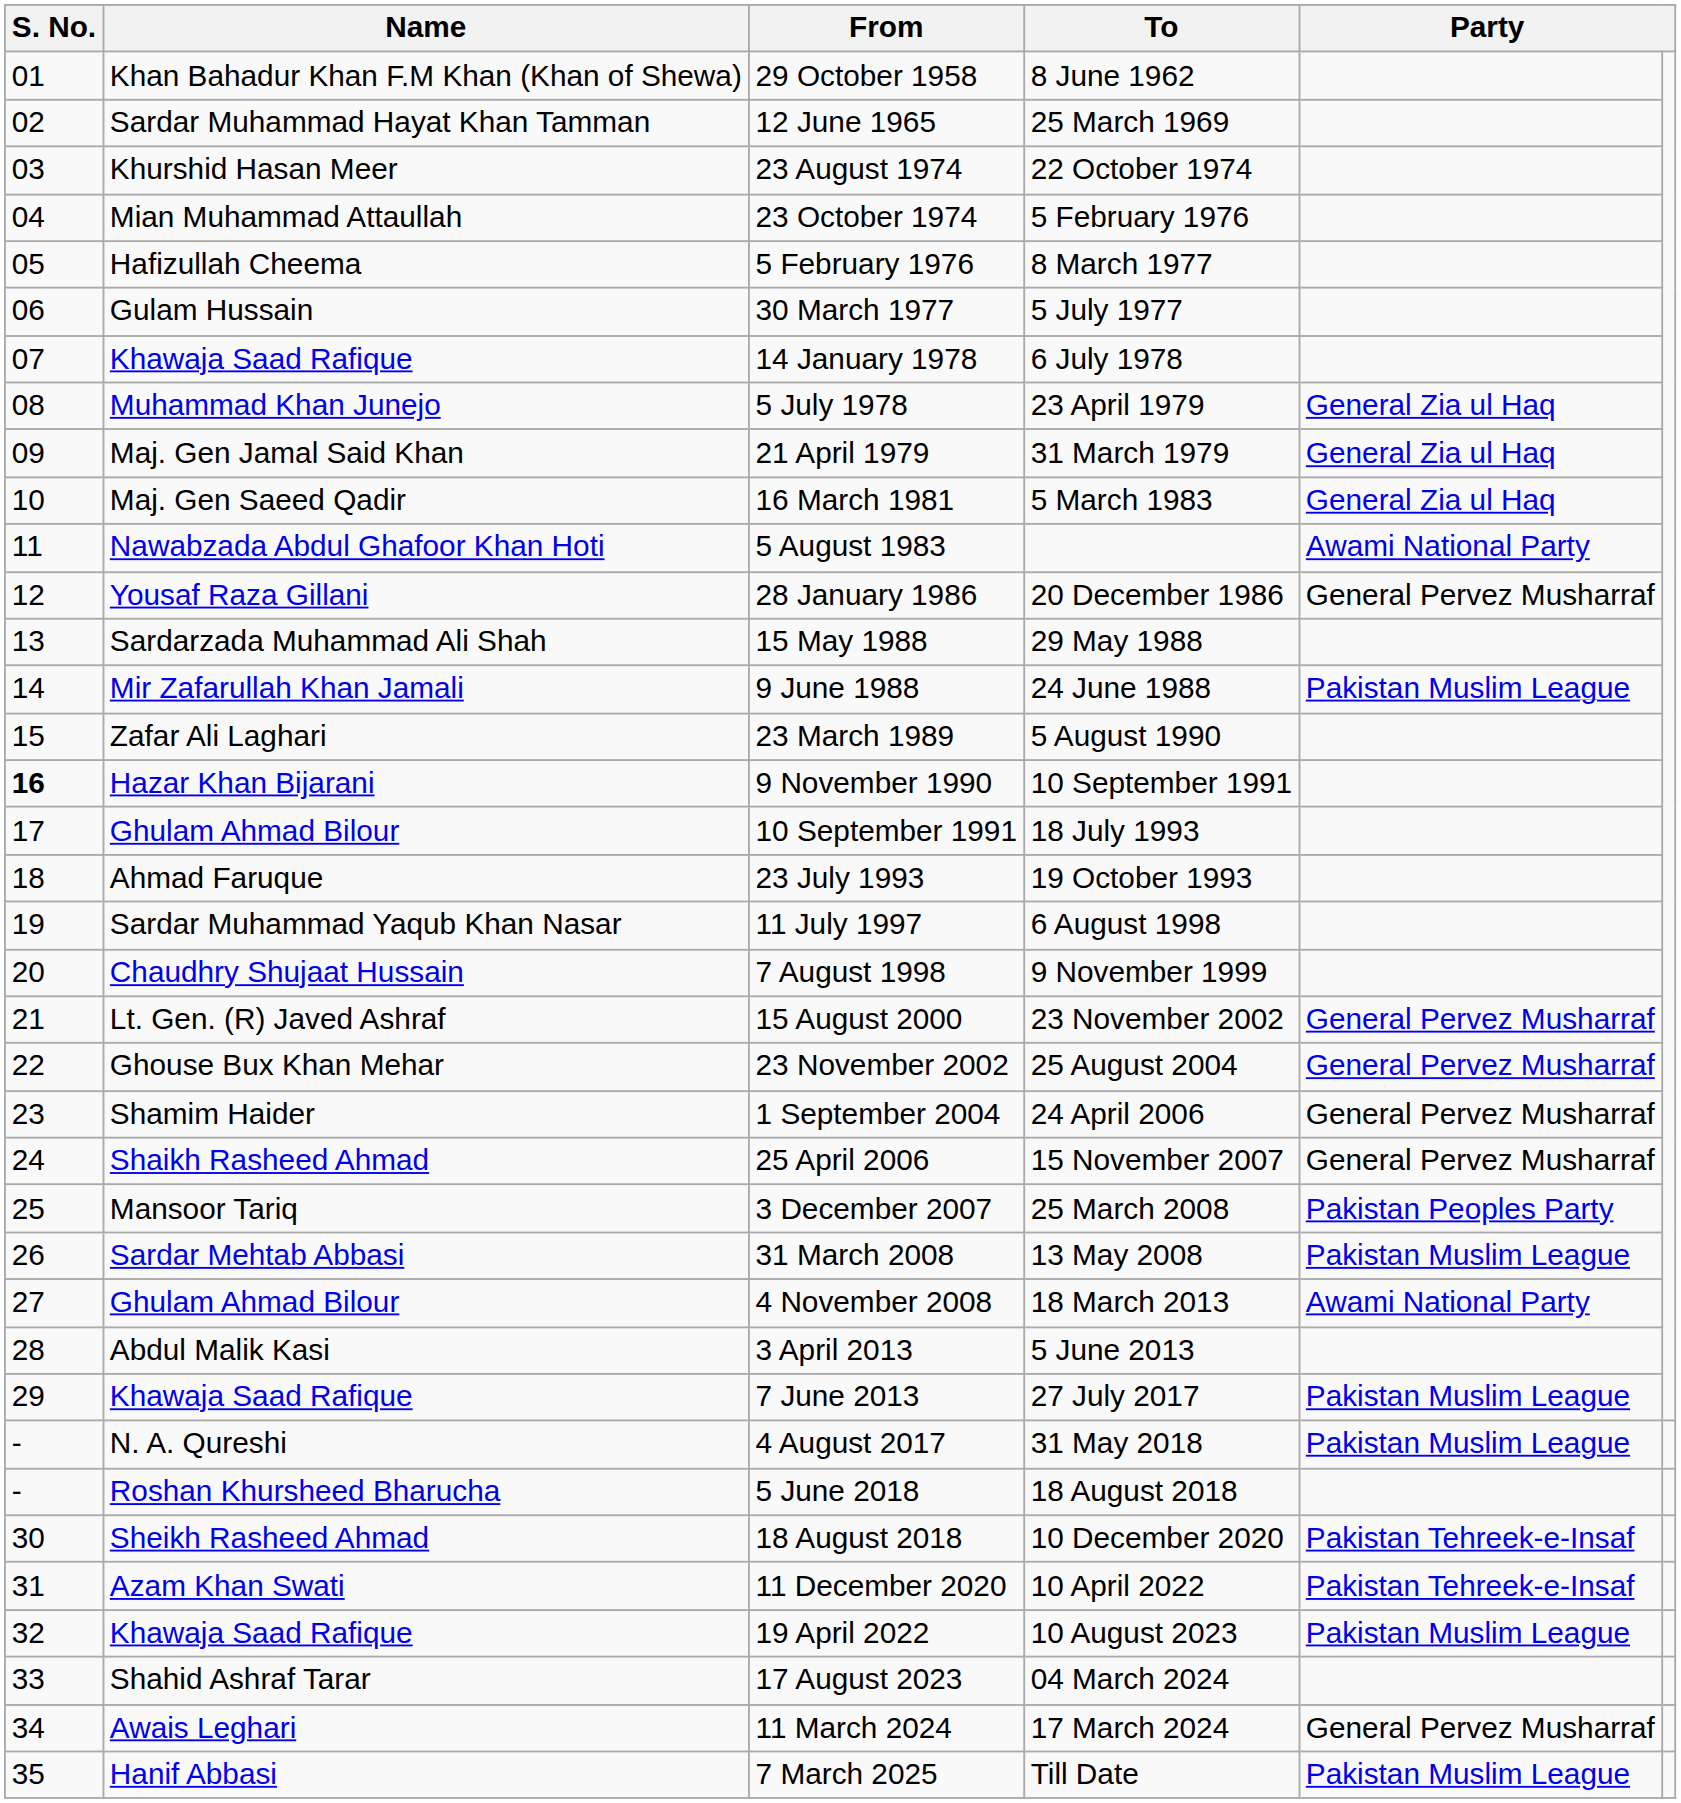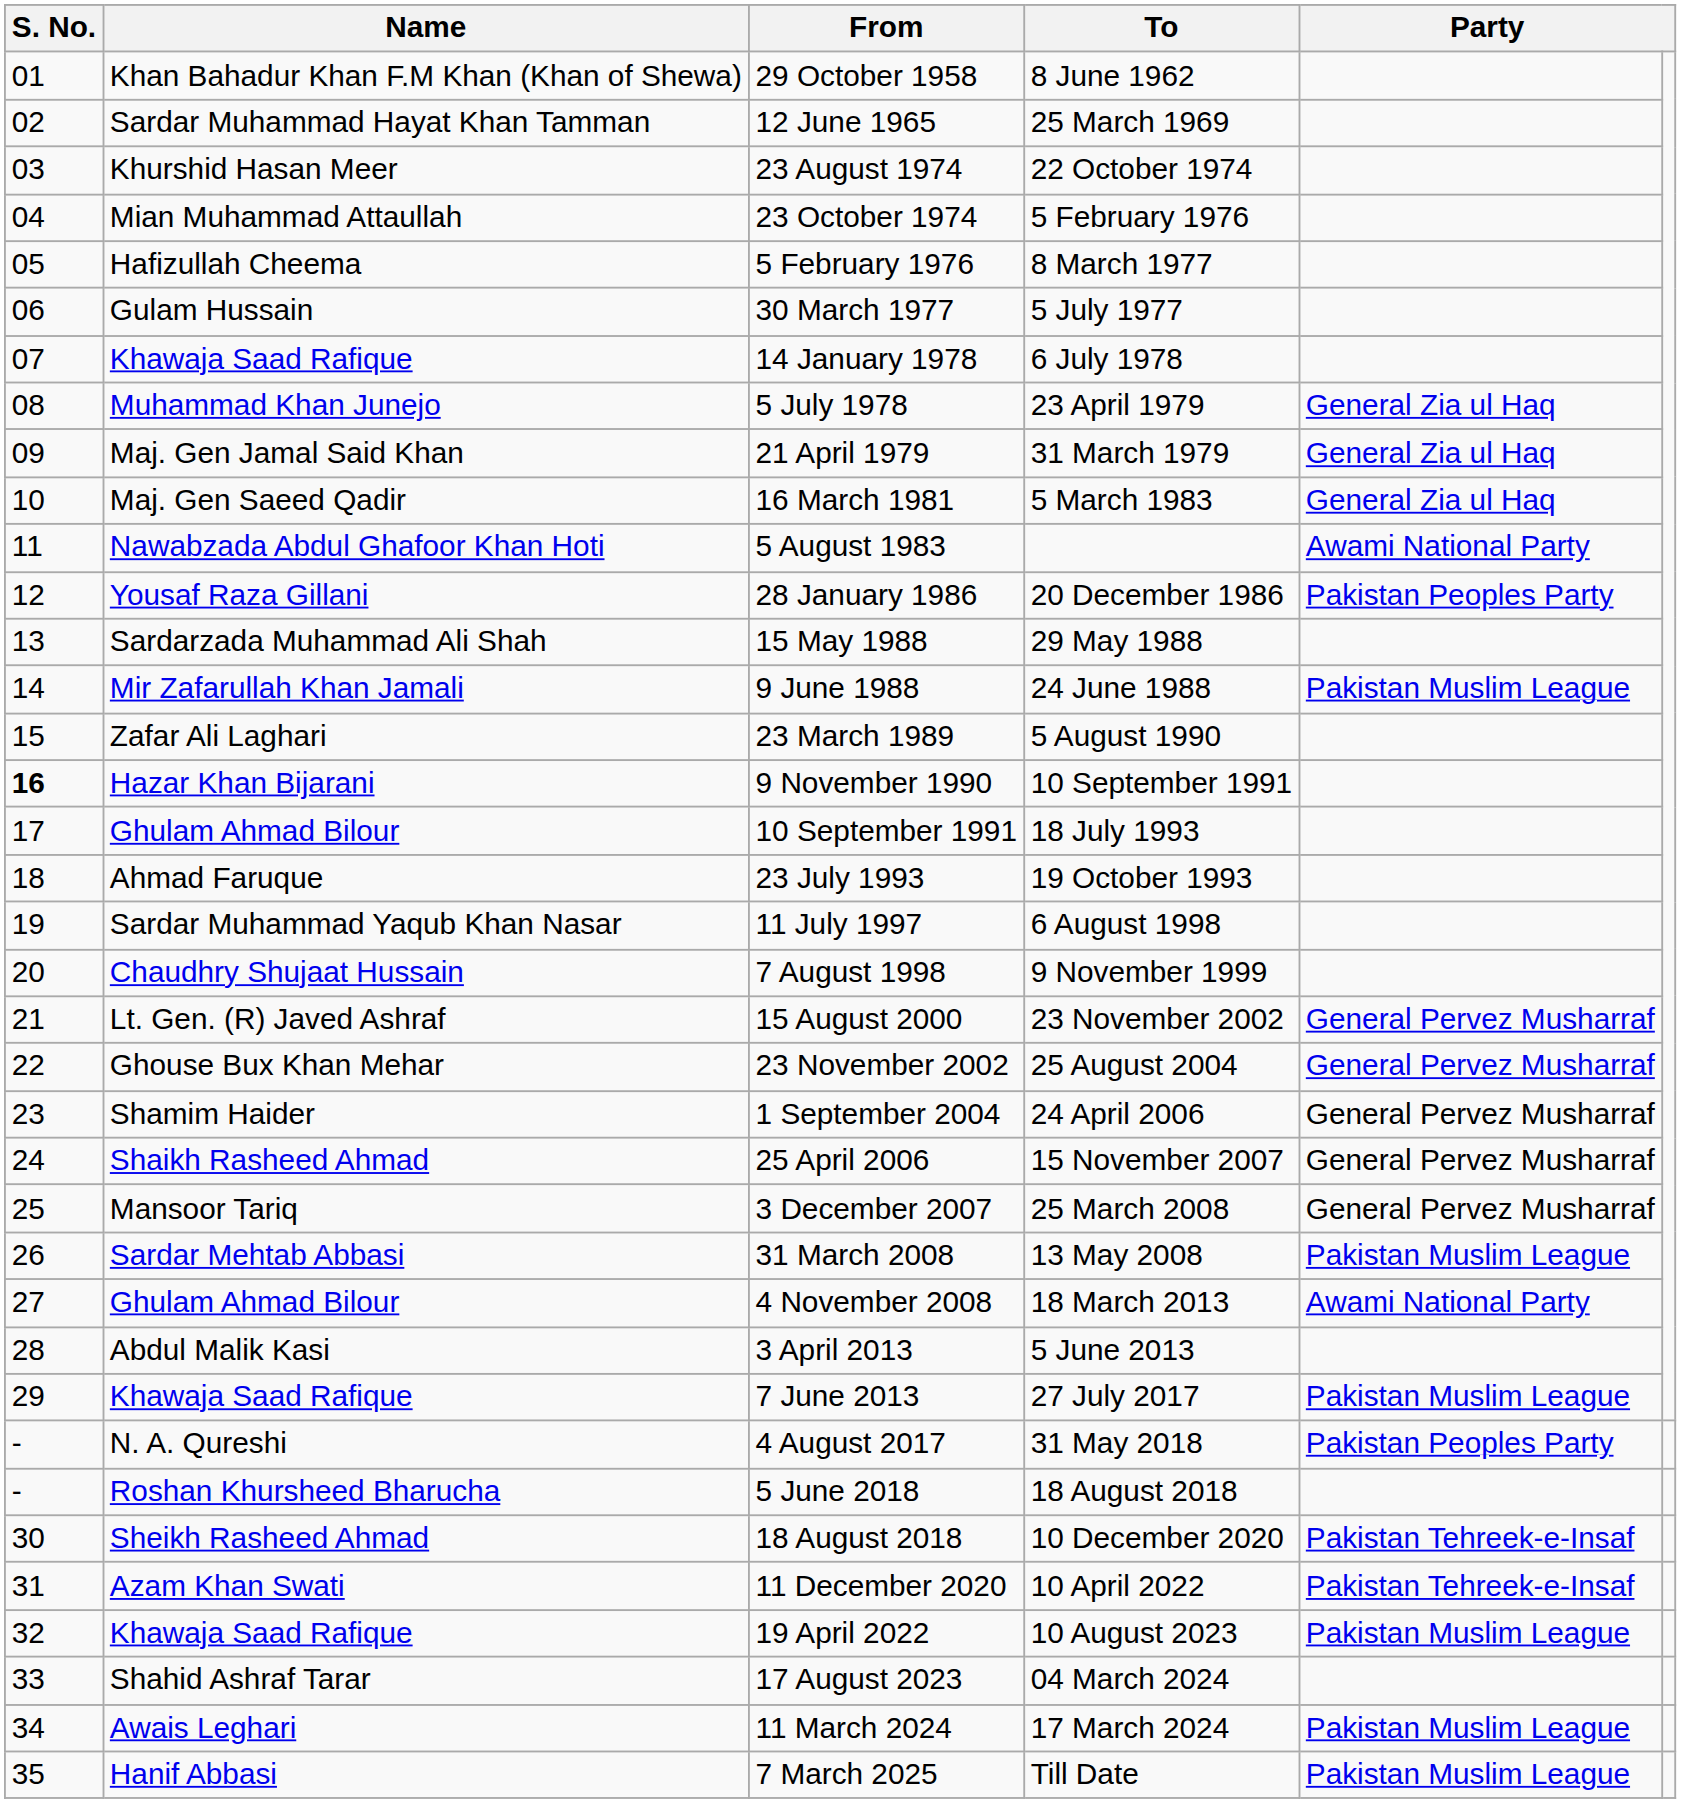 <table class="wikitable">
 <tr>
 <th>S. No.</th>
 <th>Name</th>
 <th>From</th>
 <th>To</th>
 <th colspan="2">Party</th>
 </tr>
 <tr>
 <td>01</td>
 <td>Khan Bahadur Khan F.M Khan (Khan of Shewa)</td>
 <td>29 October 1958</td>
 <td>8 June 1962</td>
 <td></td>
 </tr>
 <tr>
 <td>02</td>
 <td>Sardar Muhammad Hayat Khan Tamman</td>
 <td>12 June 1965</td>
 <td>25 March 1969</td>
 <td></td>
 </tr>
 <tr>
 <td>03</td>
 <td>Khurshid Hasan Meer</td>
 <td>23 August 1974</td>
 <td>22 October 1974</td>
 <td></td>
 </tr>
 <tr>
 <td>04</td>
 <td>Mian Muhammad Attaullah</td>
 <td>23 October 1974</td>
 <td>5 February 1976</td>
 <td></td>
 </tr>
 <tr>
 <td>05</td>
 <td>Hafizullah Cheema</td>
 <td>5 February 1976</td>
 <td>8 March 1977</td>
 <td></td>
 </tr>
 <tr>
 <td>06</td>
 <td>Gulam Hussain</td>
 <td>30 March 1977</td>
 <td>5 July 1977</td>
 <td></td>
 </tr>
 <tr>
 <td>07</td>
 <td><a href='#'>Khawaja Saad Rafique</a></td>
 <td>14 January 1978</td>
 <td>6 July 1978</td>
 <td></td>
 </tr>
 <tr>
 <td>08</td>
 <td><a href='#'>Muhammad Khan Junejo</a></td>
 <td>5 July 1978</td>
 <td>23 April 1979</td>
 <td><a href='#'>General Zia ul Haq</a></td>
 </tr>
 <tr>
 <td>09</td>
 <td>Maj. Gen Jamal Said Khan</td>
 <td>21 April 1979</td>
 <td>31 March 1979</td>
 <td><a href='#'>General Zia ul Haq</a></td>
 </tr>
 <tr>
 <td>10</td>
 <td>Maj. Gen Saeed Qadir</td>
 <td>16 March 1981</td>
 <td>5 March 1983</td>
 <td><a href='#'>General Zia ul Haq</a></td>
 </tr>
 <tr>
 <td>11</td>
 <td><a href='#'>Nawabzada Abdul Ghafoor Khan Hoti</a></td>
 <td>5 August 1983</td>
 <td></td>
 <td><a href='#'>Awami National Party</a></td>
 </tr>
 <tr>
 <td>12</td>
 <td><a href='#'>Yousaf Raza Gillani</a></td>
 <td>28 January 1986</td>
 <td>20 December 1986</td>
-<td>General Pervez Musharraf</td>
+<td><a href='#'>Pakistan Peoples Party</a></td>
 </tr>
 <tr>
 <td>13</td>
 <td>Sardarzada Muhammad Ali Shah</td>
 <td>15 May 1988</td>
 <td>29 May 1988</td>
 <td></td>
 </tr>
 <tr>
 <td>14</td>
 <td><a href='#'>Mir Zafarullah Khan Jamali</a></td>
 <td>9 June 1988</td>
 <td>24 June 1988</td>
 <td><a href='#'>Pakistan Muslim League</a></td>
 </tr>
 <tr>
 <td>15</td>
 <td>Zafar Ali Laghari</td>
 <td>23 March 1989</td>
 <td>5 August 1990</td>
 <td></td>
 </tr>
 <tr>
 <td><strong>16</strong></td>
 <td><a href='#'>Hazar Khan Bijarani</a></td>
 <td>9 November 1990</td>
 <td>10 September 1991</td>
 <td></td>
 </tr>
 <tr>
 <td>17</td>
 <td><a href='#'>Ghulam Ahmad Bilour</a></td>
 <td>10 September 1991</td>
 <td>18 July 1993</td>
 <td></td>
 </tr>
 <tr>
 <td>18</td>
 <td>Ahmad Faruque</td>
 <td>23 July 1993</td>
 <td>19 October 1993</td>
 <td></td>
 </tr>
 <tr>
 <td>19</td>
 <td>Sardar Muhammad Yaqub Khan Nasar</td>
 <td>11 July 1997</td>
 <td>6 August 1998</td>
 <td></td>
 </tr>
 <tr>
 <td>20</td>
 <td><a href='#'>Chaudhry Shujaat Hussain</a></td>
 <td>7 August 1998</td>
 <td>9 November 1999</td>
 <td></td>
 </tr>
 <tr>
 <td>21</td>
 <td>Lt. Gen. (R) Javed Ashraf</td>
 <td>15 August 2000</td>
 <td>23 November 2002</td>
 <td><a href='#'>General Pervez Musharraf</a></td>
 </tr>
 <tr>
 <td>22</td>
 <td>Ghouse Bux Khan Mehar</td>
 <td>23 November 2002</td>
 <td>25 August 2004</td>
 <td><a href='#'>General Pervez Musharraf</a></td>
 </tr>
 <tr>
 <td>23</td>
 <td>Shamim Haider</td>
 <td>1 September 2004</td>
 <td>24 April 2006</td>
 <td>General Pervez Musharraf</td>
 </tr>
 <tr>
 <td>24</td>
 <td><a href='#'>Shaikh Rasheed Ahmad</a></td>
 <td>25 April 2006</td>
 <td>15 November 2007</td>
 <td>General Pervez Musharraf</td>
 </tr>
 <tr>
 <td>25</td>
 <td>Mansoor Tariq</td>
 <td>3 December 2007</td>
 <td>25 March 2008</td>
-<td><a href='#'>Pakistan Peoples Party</a></td>
+<td>General Pervez Musharraf</td>
 </tr>
 <tr>
 <td>26</td>
 <td><a href='#'>Sardar Mehtab Abbasi</a></td>
 <td>31 March 2008</td>
 <td>13 May 2008</td>
 <td><a href='#'>Pakistan Muslim League</a></td>
 </tr>
 <tr>
 <td>27</td>
 <td><a href='#'>Ghulam Ahmad Bilour</a></td>
 <td>4 November 2008</td>
 <td>18 March 2013</td>
 <td><a href='#'>Awami National Party</a></td>
 </tr>
 <tr>
 <td>28</td>
 <td>Abdul Malik Kasi</td>
 <td>3 April 2013</td>
 <td>5 June 2013</td>
 <td></td>
 </tr>
 <tr>
 <td>29</td>
 <td><a href='#'>Khawaja Saad Rafique</a></td>
 <td>7 June 2013</td>
 <td>27 July 2017</td>
 <td><a href='#'>Pakistan Muslim League</a></td>
 </tr>
 <tr>
 <td>-</td>
 <td>N. A. Qureshi</td>
 <td>4 August 2017</td>
 <td>31 May 2018</td>
-<td><a href='#'>Pakistan Muslim League</a></td>
+<td><a href='#'>Pakistan Peoples Party</a></td>
 <td></td>
 </tr>
 <tr>
 <td>-</td>
 <td><a href='#'>Roshan Khursheed Bharucha</a> </td>
 <td>5 June 2018</td>
 <td>18 August 2018</td>
 <td></td>
 <td></td>
 </tr>
 <tr>
 <td>30</td>
 <td><a href='#'>Sheikh Rasheed Ahmad</a></td>
 <td>18 August 2018</td>
 <td>10 December 2020</td>
 <td><a href='#'>Pakistan Tehreek-e-Insaf</a></td>
 <td></td>
 </tr>
 <tr>
 <td>31</td>
 <td><a href='#'>Azam Khan Swati</a></td>
 <td>11 December 2020</td>
 <td>10 April 2022</td>
 <td><a href='#'>Pakistan Tehreek-e-Insaf</a></td>
 <td></td>
 </tr>
 <tr>
 <td>32</td>
 <td><a href='#'>Khawaja Saad Rafique</a></td>
 <td>19 April 2022</td>
 <td>10 August 2023</td>
 <td><a href='#'>Pakistan Muslim League</a></td>
 <td></td>
 </tr>
 <tr>
 <td>33</td>
 <td>Shahid Ashraf Tarar</td>
 <td>17 August 2023</td>
 <td>04 March 2024</td>
 <td></td>
 </tr>
 <tr>
 <td>34</td>
 <td><a href='#'>Awais Leghari</a></td>
 <td>11 March 2024</td>
 <td>17 March 2024</td>
-<td>General Pervez Musharraf</td>
+<td><a href='#'>Pakistan Muslim League</a></td>
 <td></td>
 </tr>
 <tr>
 <td>35</td>
 <td><a href='#'>Hanif Abbasi</a></td>
 <td>7 March 2025</td>
 <td>Till Date</td>
 <td><a href='#'>Pakistan Muslim League</a></td>
 </tr>
 </table>
